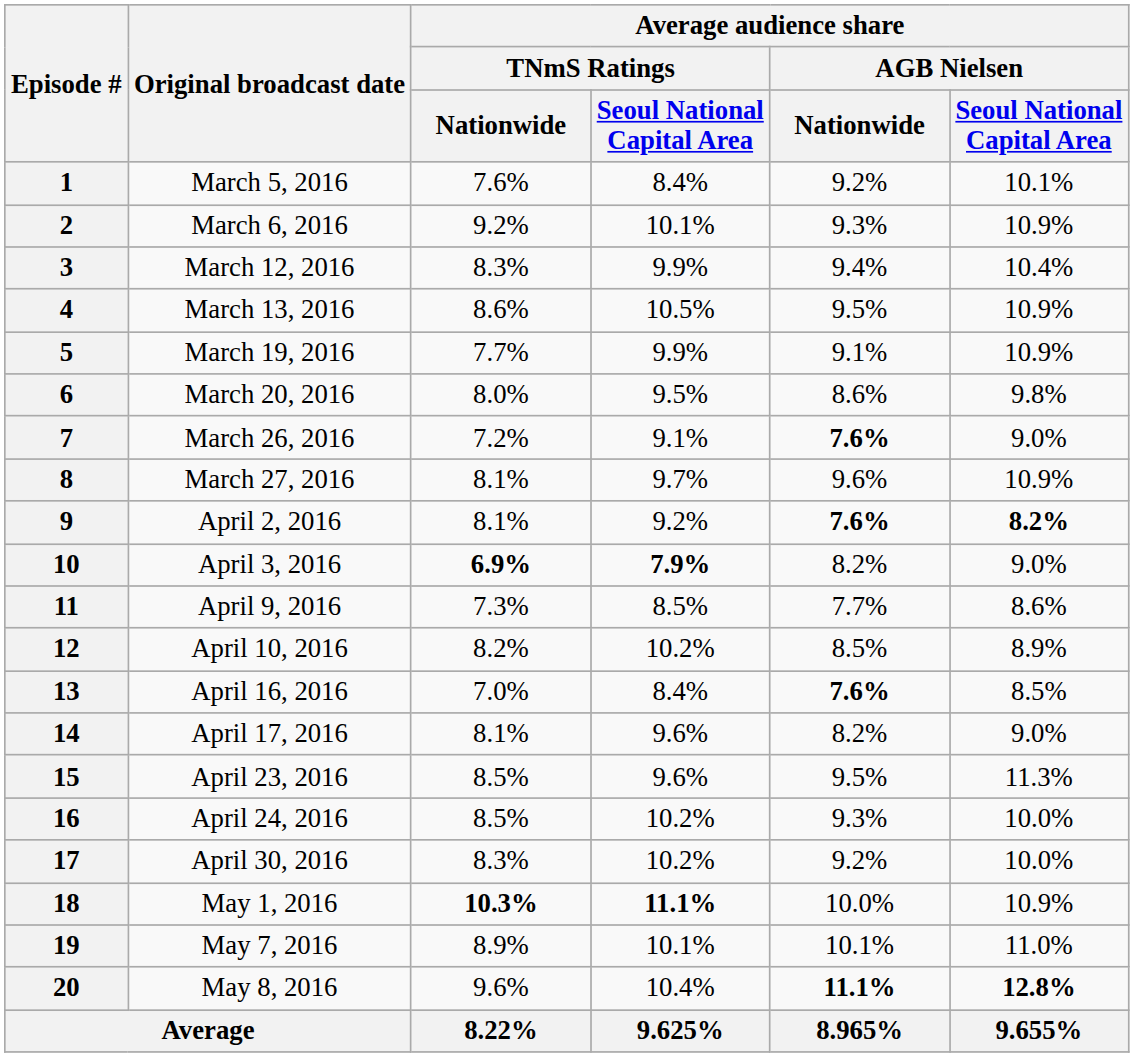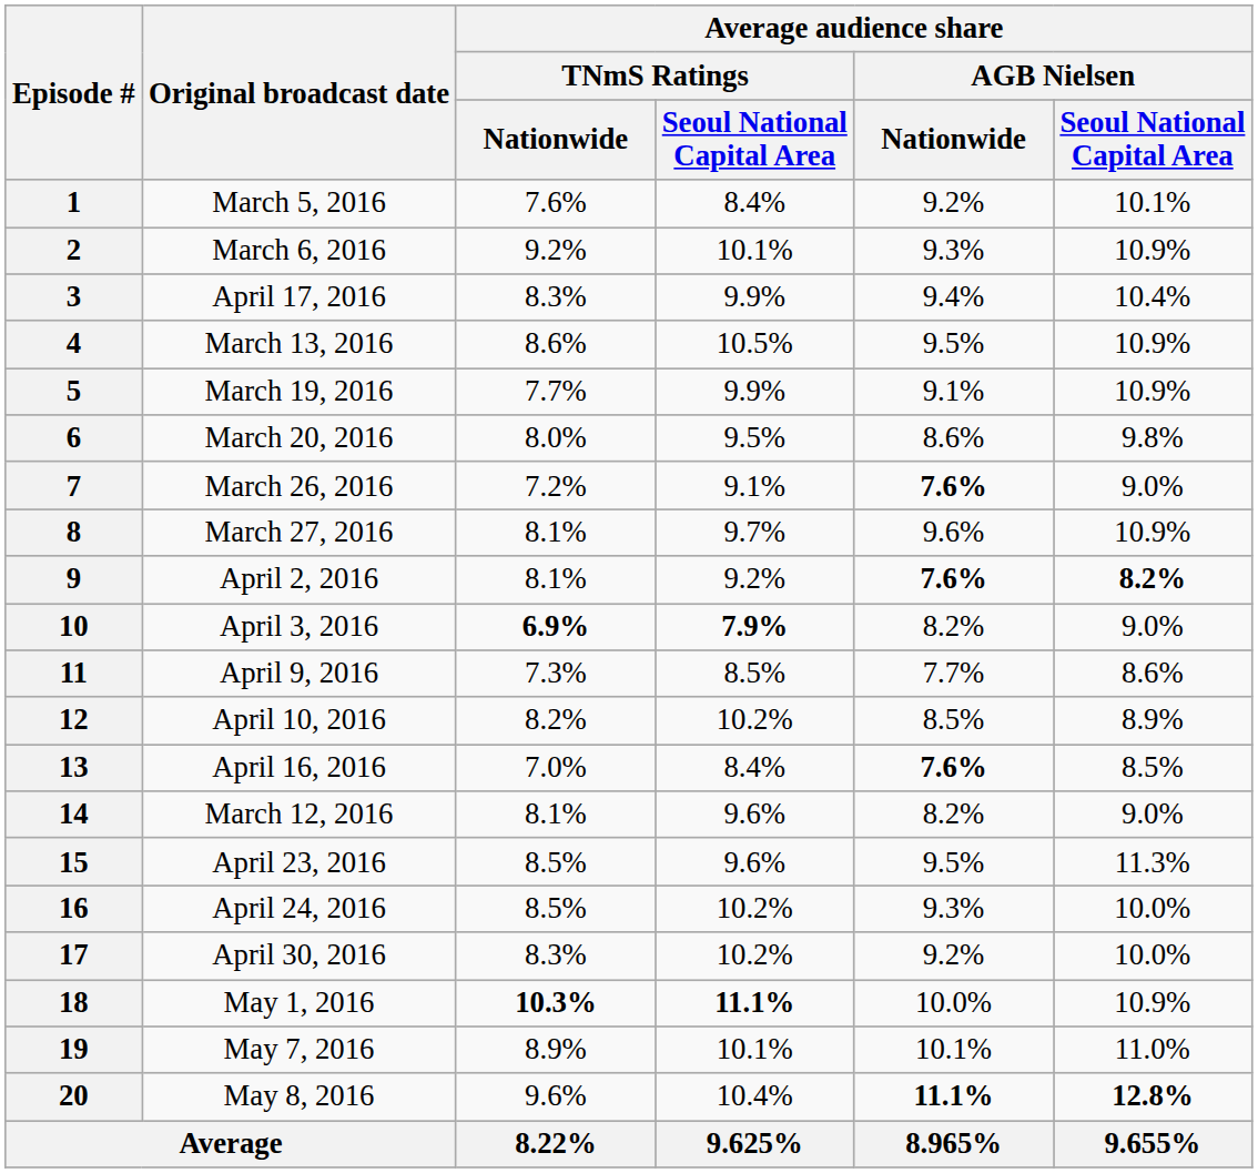 <table class=wikitable style="text-align:center">
 <tr>
 <th rowspan="3">Episode #</th>
 <th rowspan="3">Original broadcast date</th>
 <th colspan="4">Average audience share</th>
 </tr>
 <tr>
 <th colspan="2">TNmS Ratings</th>
 <th colspan="2">AGB Nielsen</th>
 </tr>
 <tr>
 <th width=100>Nationwide</th>
 <th width=100><a href='#'>Seoul National Capital Area</a></th>
 <th width=100>Nationwide</th>
 <th width=100><a href='#'>Seoul National Capital Area</a></th>
 </tr>
 <tr>
 <th>1</th>
 <td>March 5, 2016</td>
 <td>7.6%</td>
 <td>8.4%</td>
 <td>9.2%</td>
 <td>10.1%</td>
 </tr>
 <tr>
 <th>2</th>
 <td>March 6, 2016</td>
 <td>9.2%</td>
 <td>10.1%</td>
 <td>9.3%</td>
 <td>10.9%</td>
 </tr>
 <tr>
 <th>3</th>
-<td>March 12, 2016</td>
+<td>April 17, 2016</td>
 <td>8.3%</td>
 <td>9.9%</td>
 <td>9.4%</td>
 <td>10.4%</td>
 </tr>
 <tr>
 <th>4</th>
 <td>March 13, 2016</td>
 <td>8.6%</td>
 <td>10.5%</td>
 <td>9.5%</td>
 <td>10.9%</td>
 </tr>
 <tr>
 <th>5</th>
 <td>March 19, 2016</td>
 <td>7.7%</td>
 <td>9.9%</td>
 <td>9.1%</td>
 <td>10.9%</td>
 </tr>
 <tr>
 <th>6</th>
 <td>March 20, 2016</td>
 <td>8.0%</td>
 <td>9.5%</td>
 <td>8.6%</td>
 <td>9.8%</td>
 </tr>
 <tr>
 <th>7</th>
 <td>March 26, 2016</td>
 <td>7.2%</td>
 <td>9.1%</td>
 <td><span><strong>7.6%</strong></span></td>
 <td>9.0%</td>
 </tr>
 <tr>
 <th>8</th>
 <td>March 27, 2016</td>
 <td>8.1%</td>
 <td>9.7%</td>
 <td>9.6%</td>
 <td>10.9%</td>
 </tr>
 <tr>
 <th>9</th>
 <td>April 2, 2016</td>
 <td>8.1%</td>
 <td>9.2%</td>
 <td><span><strong>7.6%</strong></span></td>
 <td><span><strong>8.2%</strong></span></td>
 </tr>
 <tr>
 <th>10</th>
 <td>April 3, 2016</td>
 <td><span><strong>6.9%</strong></span></td>
 <td><span><strong>7.9%</strong></span></td>
 <td>8.2%</td>
 <td>9.0%</td>
 </tr>
 <tr>
 <th>11</th>
 <td>April 9, 2016</td>
 <td>7.3%</td>
 <td>8.5%</td>
 <td>7.7%</td>
 <td>8.6%</td>
 </tr>
 <tr>
 <th>12</th>
 <td>April 10, 2016</td>
 <td>8.2%</td>
 <td>10.2%</td>
 <td>8.5%</td>
 <td>8.9%</td>
 </tr>
 <tr>
 <th>13</th>
 <td>April 16, 2016</td>
 <td>7.0%</td>
 <td>8.4%</td>
 <td><span><strong>7.6%</strong></span></td>
 <td>8.5%</td>
 </tr>
 <tr>
 <th>14</th>
-<td>April 17, 2016</td>
+<td>March 12, 2016</td>
 <td>8.1%</td>
 <td>9.6%</td>
 <td>8.2%</td>
 <td>9.0%</td>
 </tr>
 <tr>
 <th>15</th>
 <td>April 23, 2016</td>
 <td>8.5%</td>
 <td>9.6%</td>
 <td>9.5%</td>
 <td>11.3%</td>
 </tr>
 <tr>
 <th>16</th>
 <td>April 24, 2016</td>
 <td>8.5%</td>
 <td>10.2%</td>
 <td>9.3%</td>
 <td>10.0%</td>
 </tr>
 <tr>
 <th>17</th>
 <td>April 30, 2016</td>
 <td>8.3%</td>
 <td>10.2%</td>
 <td>9.2%</td>
 <td>10.0%</td>
 </tr>
 <tr>
 <th>18</th>
 <td>May 1, 2016</td>
 <td><span><strong>10.3%</strong></span></td>
 <td><span><strong>11.1%</strong></span></td>
 <td>10.0%</td>
 <td>10.9%</td>
 </tr>
 <tr>
 <th>19</th>
 <td>May 7, 2016</td>
 <td>8.9%</td>
 <td>10.1%</td>
 <td>10.1%</td>
 <td>11.0%</td>
 </tr>
 <tr>
 <th>20</th>
 <td>May 8, 2016</td>
 <td>9.6%</td>
 <td>10.4%</td>
 <td><span><strong>11.1%</strong></span></td>
 <td><span><strong>12.8%</strong></span></td>
 </tr>
 <tr>
 <th colspan=2>Average</th>
 <th>8.22%</th>
 <th>9.625%</th>
 <th>8.965%</th>
 <th>9.655%</th>
 </tr>
 </table>
